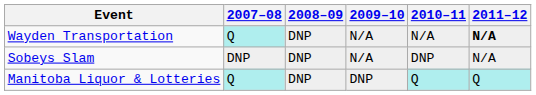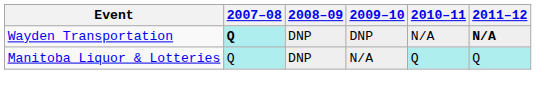 <table class="wikitable">
 <tr>
 <th>Event</th>
 <th><a href='#'>2007–08</a></th>
 <th><a href='#'>2008–09</a></th>
 <th><a href='#'>2009–10</a></th>
 <th><a href='#'>2010–11</a></th>
 <th><a href='#'>2011–12</a></th>
 </tr>
 <tr>
 <td><a href='#'>Wayden Transportation</a></td>
-<td style="background:#afeeee;">Q</td>
-<td style="background:#EFEFEF;">DNP</td>
-<td style="background:#EFEFEF;">N/A</td>
-<td style="background:#EFEFEF;">N/A</td>
-<td style="background:#EFEFEF;"><strong>N/A</strong></td>
-</tr>
-<tr>
-<td><a href='#'>Sobeys Slam</a></td>
+<td style="background:#afeeee;"><strong>Q</strong></td>
 <td style="background:#EFEFEF;">DNP</td>
 <td style="background:#EFEFEF;">DNP</td>
 <td style="background:#EFEFEF;">N/A</td>
-<td style="background:#EFEFEF;">DNP</td>
-<td style="background:#EFEFEF;">N/A</td>
+<td style="background:#EFEFEF;"><strong>N/A</strong></td>
 </tr>
 <tr>
 <td><a href='#'>Manitoba Liquor & Lotteries</a></td>
 <td style="background:#afeeee;">Q</td>
 <td style="background:#EFEFEF;">DNP</td>
-<td style="background:#EFEFEF;">DNP</td>
+<td style="background:#EFEFEF;">N/A</td>
 <td style="background:#afeeee;">Q</td>
 <td style="background:#afeeee;">Q</td>
 </tr>
 </table>
